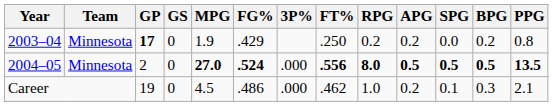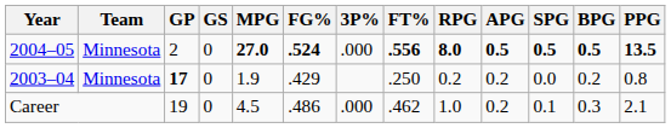 <table class="wikitable sortable">
 <tr>
 <th>Year</th>
 <th>Team</th>
 <th><abbr>GP</abbr></th>
 <th><abbr>GS</abbr></th>
 <th><abbr>MPG</abbr></th>
 <th><abbr>FG%</abbr></th>
 <th><abbr>3P%</abbr></th>
 <th><abbr>FT%</abbr></th>
 <th><abbr>RPG</abbr></th>
 <th><abbr>APG</abbr></th>
 <th><abbr>SPG</abbr></th>
 <th><abbr>BPG</abbr></th>
 <th><abbr>PPG</abbr></th>
 </tr>
 <tr>
+<td><a href='#'>2004–05</a></td>
+<td><a href='#'>Minnesota</a></td>
+<td>2</td>
+<td>0</td>
+<td><strong>27.0</strong></td>
+<td><strong>.524</strong></td>
+<td>.000</td>
+<td><strong>.556</strong></td>
+<td><strong>8.0</strong></td>
+<td><strong>0.5</strong></td>
+<td><strong>0.5</strong></td>
+<td><strong>0.5</strong></td>
+<td><strong>13.5</strong></td>
+</tr>
+<tr>
 <td><a href='#'>2003–04</a></td>
 <td><a href='#'>Minnesota</a></td>
 <td><strong>17</strong></td>
 <td>0</td>
 <td>1.9</td>
 <td>.429</td>
 <td></td>
 <td>.250</td>
 <td>0.2</td>
 <td>0.2</td>
 <td>0.0</td>
 <td>0.2</td>
 <td>0.8</td>
-</tr>
-<tr>
-<td><a href='#'>2004–05</a></td>
-<td><a href='#'>Minnesota</a></td>
-<td>2</td>
-<td>0</td>
-<td><strong>27.0</strong></td>
-<td><strong>.524</strong></td>
-<td>.000</td>
-<td><strong>.556</strong></td>
-<td><strong>8.0</strong></td>
-<td><strong>0.5</strong></td>
-<td><strong>0.5</strong></td>
-<td><strong>0.5</strong></td>
-<td><strong>13.5</strong></td>
 </tr>
 <tr>
 <td colspan="2">Career</td>
 <td>19</td>
 <td>0</td>
 <td>4.5</td>
 <td>.486</td>
 <td>.000</td>
 <td>.462</td>
 <td>1.0</td>
 <td>0.2</td>
 <td>0.1</td>
 <td>0.3</td>
 <td>2.1</td>
 </tr>
 </table>
